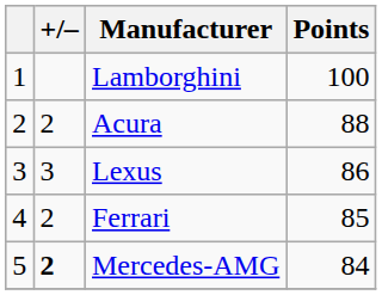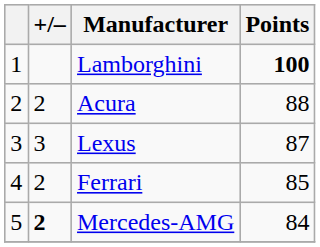 <table class="wikitable" style="font-size: 95%;">
 <tr>
 <th scope="col"></th>
 <th scope="col">+/–</th>
 <th scope="col">Manufacturer</th>
 <th scope="col">Points</th>
 </tr>
 <tr>
 <td align=center>1</td>
 <td align="left"></td>
 <td> <a href='#'>Lamborghini</a></td>
-<td align=right>100</td>
+<td align=right><strong>100</strong></td>
 </tr>
 <tr>
 <td align=center>2</td>
 <td align="left"> 2</td>
 <td> <a href='#'>Acura</a></td>
 <td align=right>88</td>
 </tr>
 <tr>
 <td align=center>3</td>
 <td align="left"> 3</td>
 <td> <a href='#'>Lexus</a></td>
-<td align=right>86</td>
+<td align=right>87</td>
 </tr>
 <tr>
 <td align=center>4</td>
 <td align="left"> 2</td>
 <td> <a href='#'>Ferrari</a></td>
 <td align=right>85</td>
 </tr>
 <tr>
 <td align=center>5</td>
 <td align="left"><strong> 2</strong></td>
 <td> <a href='#'>Mercedes-AMG</a></td>
 <td align=right>84</td>
 </tr>
 <tr>
 </tr>
 </table>
